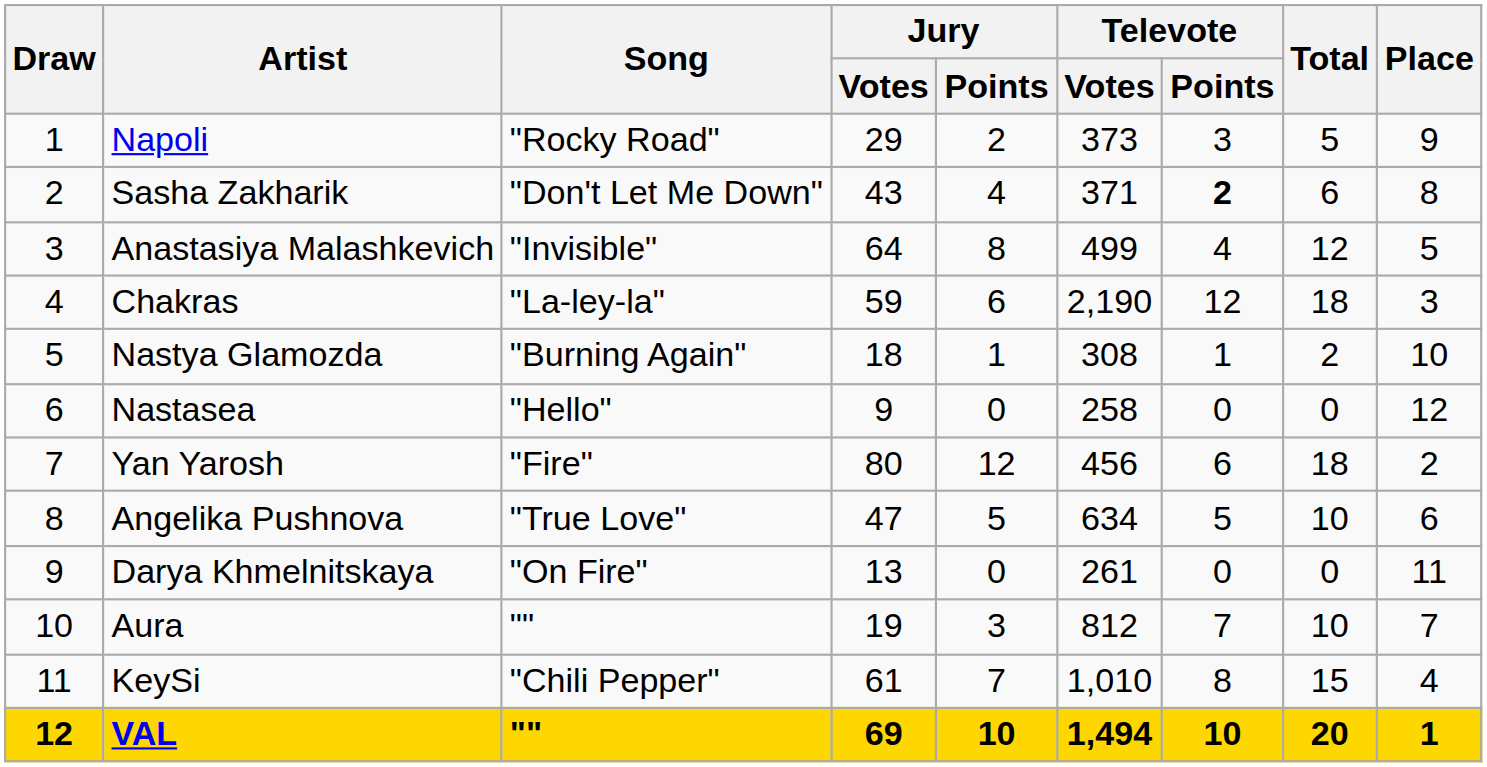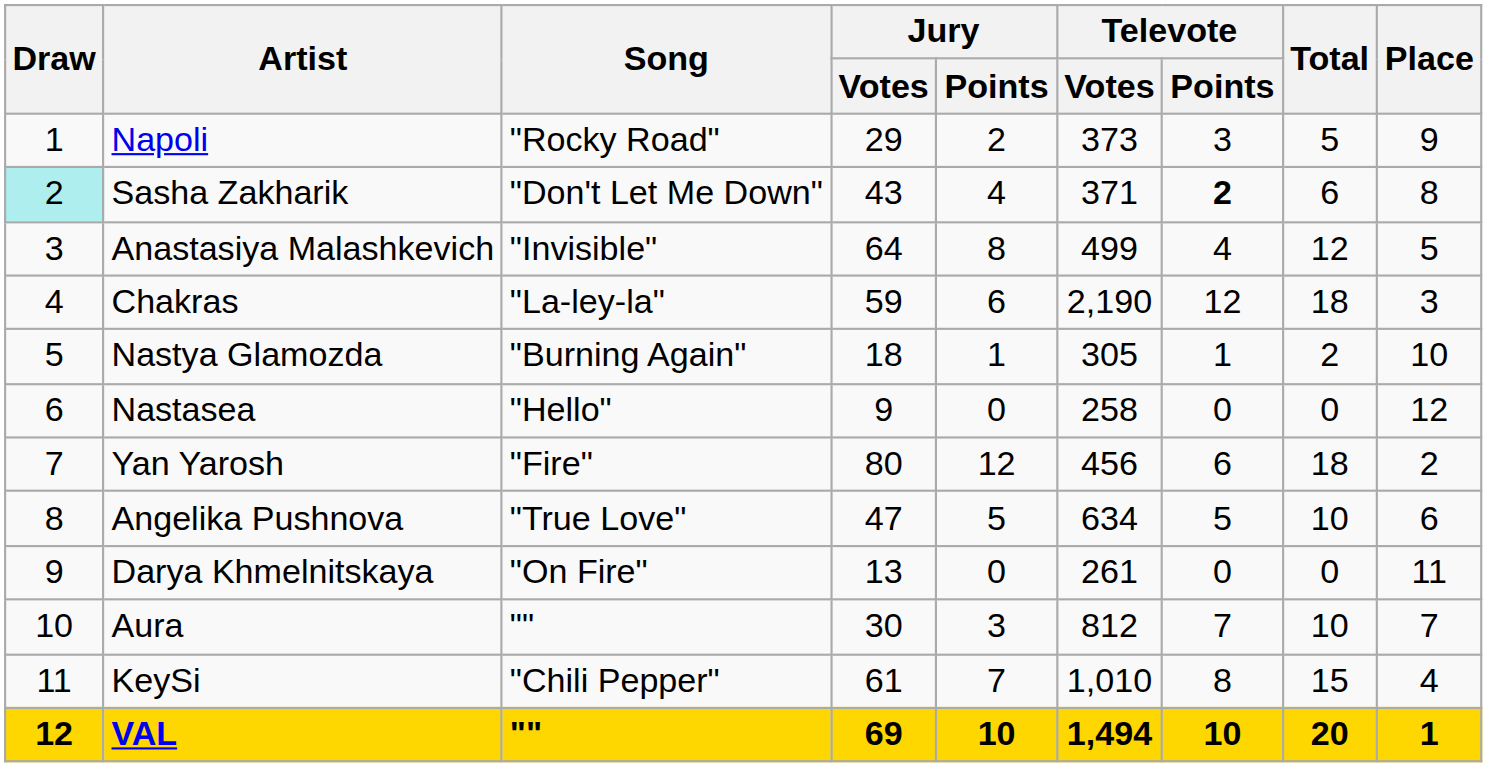 <table class="sortable wikitable" style="margin: 1em auto 1em auto; text-align:center">
 <tr>
 <th rowspan="2">Draw</th>
 <th rowspan="2">Artist</th>
 <th rowspan="2">Song</th>
 <th colspan="2">Jury</th>
 <th colspan="2">Televote</th>
 <th rowspan="2">Total</th>
 <th rowspan="2">Place</th>
 </tr>
 <tr>
 <th>Votes</th>
 <th>Points</th>
 <th>Votes</th>
 <th>Points</th>
 </tr>
 <tr>
 <td>1</td>
 <td align="left"><a href='#'>Napoli</a></td>
 <td align="left">"Rocky Road"</td>
 <td>29</td>
 <td>2</td>
 <td>373</td>
 <td>3</td>
 <td>5</td>
 <td>9</td>
 </tr>
 <tr>
-<td>2</td>
+<td style="background: paleturquoise;">2</td>
 <td align="left">Sasha Zakharik</td>
 <td align="left">"Don't Let Me Down"</td>
 <td>43</td>
 <td>4</td>
 <td>371</td>
 <td><strong>2</strong></td>
 <td>6</td>
 <td>8</td>
 </tr>
 <tr>
 <td>3</td>
 <td align="left">Anastasiya Malashkevich</td>
 <td align="left">"Invisible"</td>
 <td>64</td>
 <td>8</td>
 <td>499</td>
 <td>4</td>
 <td>12</td>
 <td>5</td>
 </tr>
 <tr>
 <td>4</td>
 <td align="left">Chakras</td>
 <td align="left">"La-ley-la"</td>
 <td>59</td>
 <td>6</td>
 <td>2,190</td>
 <td>12</td>
 <td>18</td>
 <td>3</td>
 </tr>
 <tr>
 <td>5</td>
 <td align="left">Nastya Glamozda</td>
 <td align="left">"Burning Again"</td>
 <td>18</td>
 <td>1</td>
-<td>308</td>
+<td>305</td>
 <td>1</td>
 <td>2</td>
 <td>10</td>
 </tr>
 <tr>
 <td>6</td>
 <td align="left">Nastasea</td>
 <td align="left">"Hello"</td>
 <td>9</td>
 <td>0</td>
 <td>258</td>
 <td>0</td>
 <td>0</td>
 <td>12</td>
 </tr>
 <tr>
 <td>7</td>
 <td align="left">Yan Yarosh</td>
 <td align="left">"Fire"</td>
 <td>80</td>
 <td>12</td>
 <td>456</td>
 <td>6</td>
 <td>18</td>
 <td>2</td>
 </tr>
 <tr>
 <td>8</td>
 <td align="left">Angelika Pushnоva</td>
 <td align="left">"True Love"</td>
 <td>47</td>
 <td>5</td>
 <td>634</td>
 <td>5</td>
 <td>10</td>
 <td>6</td>
 </tr>
 <tr>
 <td>9</td>
 <td align="left">Darya Khmelnitskaya</td>
 <td align="left">"On Fire"</td>
 <td>13</td>
 <td>0</td>
 <td>261</td>
 <td>0</td>
 <td>0</td>
 <td>11</td>
 </tr>
 <tr>
 <td>10</td>
 <td align="left">Aura</td>
 <td align="left">""</td>
-<td>19</td>
+<td>30</td>
 <td>3</td>
 <td>812</td>
 <td>7</td>
 <td>10</td>
 <td>7</td>
 </tr>
 <tr>
 <td>11</td>
 <td align="left">KeySi</td>
 <td align="left">"Chili Pepper"</td>
 <td>61</td>
 <td>7</td>
 <td>1,010</td>
 <td>8</td>
 <td>15</td>
 <td>4</td>
 </tr>
 <tr style="font-weight:bold; background:gold;">
 <td>12</td>
 <td align="left"><a href='#'>VAL</a></td>
 <td align="left">""</td>
 <td>69</td>
 <td>10</td>
 <td>1,494</td>
 <td>10</td>
 <td>20</td>
 <td>1</td>
 </tr>
 </table>
